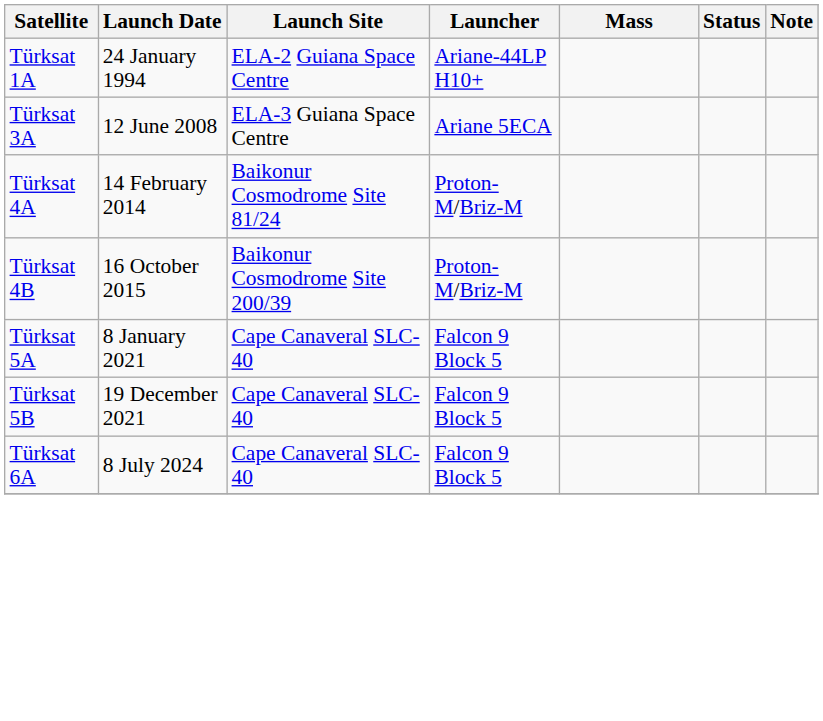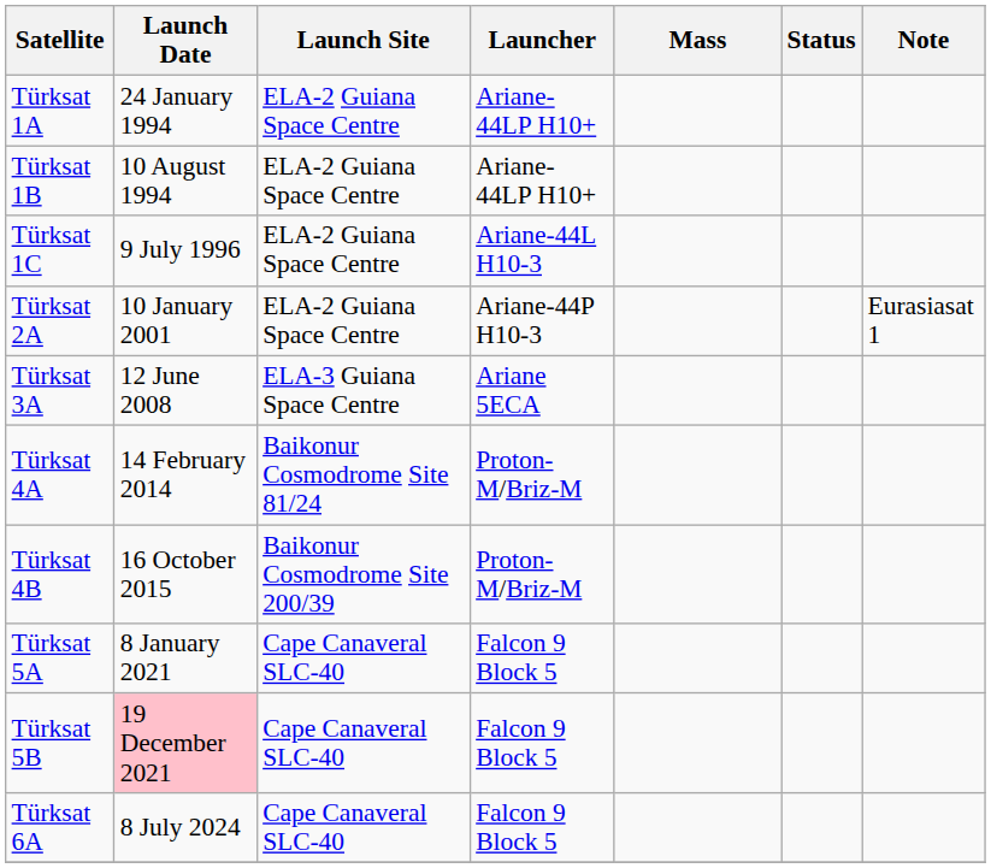 <table class="wikitable">
 <tr>
 <th>Satellite</th>
 <th>Launch Date</th>
 <th>Launch Site</th>
 <th>Launcher</th>
 <th width="17%">Mass</th>
 <th>Status</th>
 <th>Note</th>
 </tr>
 <tr>
 <td> <a href='#'>Türksat 1A</a></td>
 <td>24 January 1994</td>
 <td> <a href='#'>ELA-2</a> <a href='#'>Guiana Space Centre</a></td>
 <td> <a href='#'>Ariane-44LP H10+</a></td>
 <td style="text-align:center;"></td>
 <td></td>
 <td></td>
+</tr>
+<tr>
+<td> <a href='#'>Türksat 1B</a></td>
+<td>10 August 1994</td>
+<td> ELA-2 Guiana Space Centre</td>
+<td> Ariane-44LP H10+</td>
+<td style="text-align:center;"></td>
+<td></td>
+<td></td>
+</tr>
+<tr>
+<td> <a href='#'>Türksat 1C</a></td>
+<td>9 July 1996</td>
+<td> ELA-2 Guiana Space Centre</td>
+<td> <a href='#'>Ariane-44L H10-3</a></td>
+<td style="text-align:center;"></td>
+<td></td>
+<td></td>
+</tr>
+<tr>
+<td> <a href='#'>Türksat 2A</a></td>
+<td>10 January 2001</td>
+<td> ELA-2 Guiana Space Centre</td>
+<td> Ariane-44P H10-3</td>
+<td style="text-align:center;"></td>
+<td></td>
+<td>Eurasiasat 1</td>
 </tr>
 <tr>
 <td> <a href='#'>Türksat 3A</a></td>
 <td>12 June 2008</td>
 <td> <a href='#'>ELA-3</a> Guiana Space Centre</td>
 <td> <a href='#'>Ariane 5ECA</a></td>
 <td style="text-align:center;"></td>
 <td></td>
 <td></td>
 </tr>
 <tr>
 <td> <a href='#'>Türksat 4A</a></td>
 <td>14 February 2014</td>
 <td> <a href='#'>Baikonur Cosmodrome</a> <a href='#'>Site 81/24</a></td>
 <td> <a href='#'>Proton-M</a>/<a href='#'>Briz-M</a></td>
 <td style="text-align:center;"></td>
 <td></td>
 <td></td>
 </tr>
 <tr>
 <td> <a href='#'>Türksat 4B</a></td>
 <td>16 October 2015</td>
 <td> <a href='#'>Baikonur Cosmodrome</a> <a href='#'>Site 200/39</a></td>
 <td> <a href='#'>Proton-M</a>/<a href='#'>Briz-M</a></td>
 <td style="text-align:center;"></td>
 <td></td>
 <td></td>
 </tr>
 <tr>
 <td> <a href='#'>Türksat 5A</a></td>
 <td>8 January 2021</td>
 <td> <a href='#'>Cape Canaveral</a> <a href='#'>SLC-40</a></td>
 <td> <a href='#'>Falcon 9 Block 5</a></td>
 <td style="text-align:center;"></td>
 <td></td>
 <td></td>
 </tr>
 <tr>
 <td> <a href='#'>Türksat 5B</a></td>
-<td>19 December 2021</td>
+<td style="background: pink;">19 December 2021</td>
 <td> <a href='#'>Cape Canaveral</a> <a href='#'>SLC-40</a></td>
 <td> <a href='#'>Falcon 9 Block 5</a></td>
 <td style="text-align:center;"></td>
 <td></td>
 <td></td>
 </tr>
 <tr>
 <td> <a href='#'>Türksat 6A</a></td>
 <td>8 July 2024 </td>
 <td> <a href='#'>Cape Canaveral</a> <a href='#'>SLC-40</a></td>
 <td> <a href='#'>Falcon 9 Block 5</a></td>
 <td style="text-align:center;"></td>
 <td></td>
 <td></td>
 </tr>
 <tr>
 </tr>
 </table>
